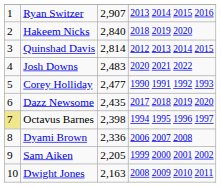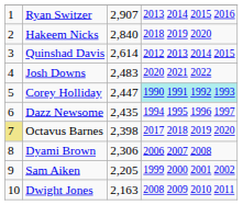 <table class="wikitable">
 <tr>
 </tr>
 <tr>
 <td>1</td>
 <td><a href='#'>Ryan Switzer</a></td>
 <td>2,907</td>
 <td style="font-size:85%;"><a href='#'>2013</a> <a href='#'>2014</a> <a href='#'>2015</a> <a href='#'>2016</a></td>
 </tr>
 <tr>
 <td>2</td>
 <td><a href='#'>Hakeem Nicks</a></td>
 <td>2,840</td>
 <td style="font-size:85%;"><a href='#'>2018</a> <a href='#'>2019</a> <a href='#'>2020</a></td>
 </tr>
 <tr>
 <td>3</td>
 <td><a href='#'>Quinshad Davis</a></td>
-<td>2,814</td>
+<td>2,614</td>
 <td style="font-size:85%;"><a href='#'>2012</a> <a href='#'>2013</a> <a href='#'>2014</a> <a href='#'>2015</a></td>
 </tr>
 <tr>
 <td>4</td>
 <td><a href='#'>Josh Downs</a></td>
 <td>2,483</td>
 <td style="font-size:85%;"><a href='#'>2020</a> <a href='#'>2021</a> <a href='#'>2022</a></td>
 </tr>
 <tr>
 <td>5</td>
 <td><a href='#'>Corey Holliday</a></td>
-<td>2,477</td>
-<td style="font-size:85%;"><a href='#'>1990</a> <a href='#'>1991</a> <a href='#'>1992</a> <a href='#'>1993</a></td>
+<td>2,447</td>
+<td style="background: paleturquoise; font-size:85%;"><a href='#'>1990</a> <a href='#'>1991</a> <a href='#'>1992</a> <a href='#'>1993</a></td>
 </tr>
 <tr>
 <td>6</td>
 <td><a href='#'>Dazz Newsome</a></td>
 <td>2,435</td>
-<td style="font-size:85%;"><a href='#'>2017</a> <a href='#'>2018</a> <a href='#'>2019</a> <a href='#'>2020</a></td>
+<td style="font-size:85%;"><a href='#'>1994</a> <a href='#'>1995</a> <a href='#'>1996</a> <a href='#'>1997</a></td>
 </tr>
 <tr>
 <td style="background: khaki;">7</td>
 <td>Octavus Barnes</td>
 <td>2,398</td>
-<td style="font-size:85%;"><a href='#'>1994</a> <a href='#'>1995</a> <a href='#'>1996</a> <a href='#'>1997</a></td>
+<td style="font-size:85%;"><a href='#'>2017</a> <a href='#'>2018</a> <a href='#'>2019</a> <a href='#'>2020</a></td>
 </tr>
 <tr>
 <td>8</td>
 <td><a href='#'>Dyami Brown</a></td>
-<td>2,336</td>
+<td>2,306</td>
 <td style="font-size:85%;"><a href='#'>2006</a> <a href='#'>2007</a> <a href='#'>2008</a></td>
 </tr>
 <tr>
 <td>9</td>
 <td><a href='#'>Sam Aiken</a></td>
 <td>2,205</td>
 <td style="font-size:85%;"><a href='#'>1999</a> <a href='#'>2000</a> <a href='#'>2001</a> <a href='#'>2002</a></td>
 </tr>
 <tr>
 <td>10</td>
 <td><a href='#'>Dwight Jones</a></td>
 <td>2,163</td>
 <td style="font-size:85%;"><a href='#'>2008</a> <a href='#'>2009</a> <a href='#'>2010</a> <a href='#'>2011</a></td>
 </tr>
 </table>
